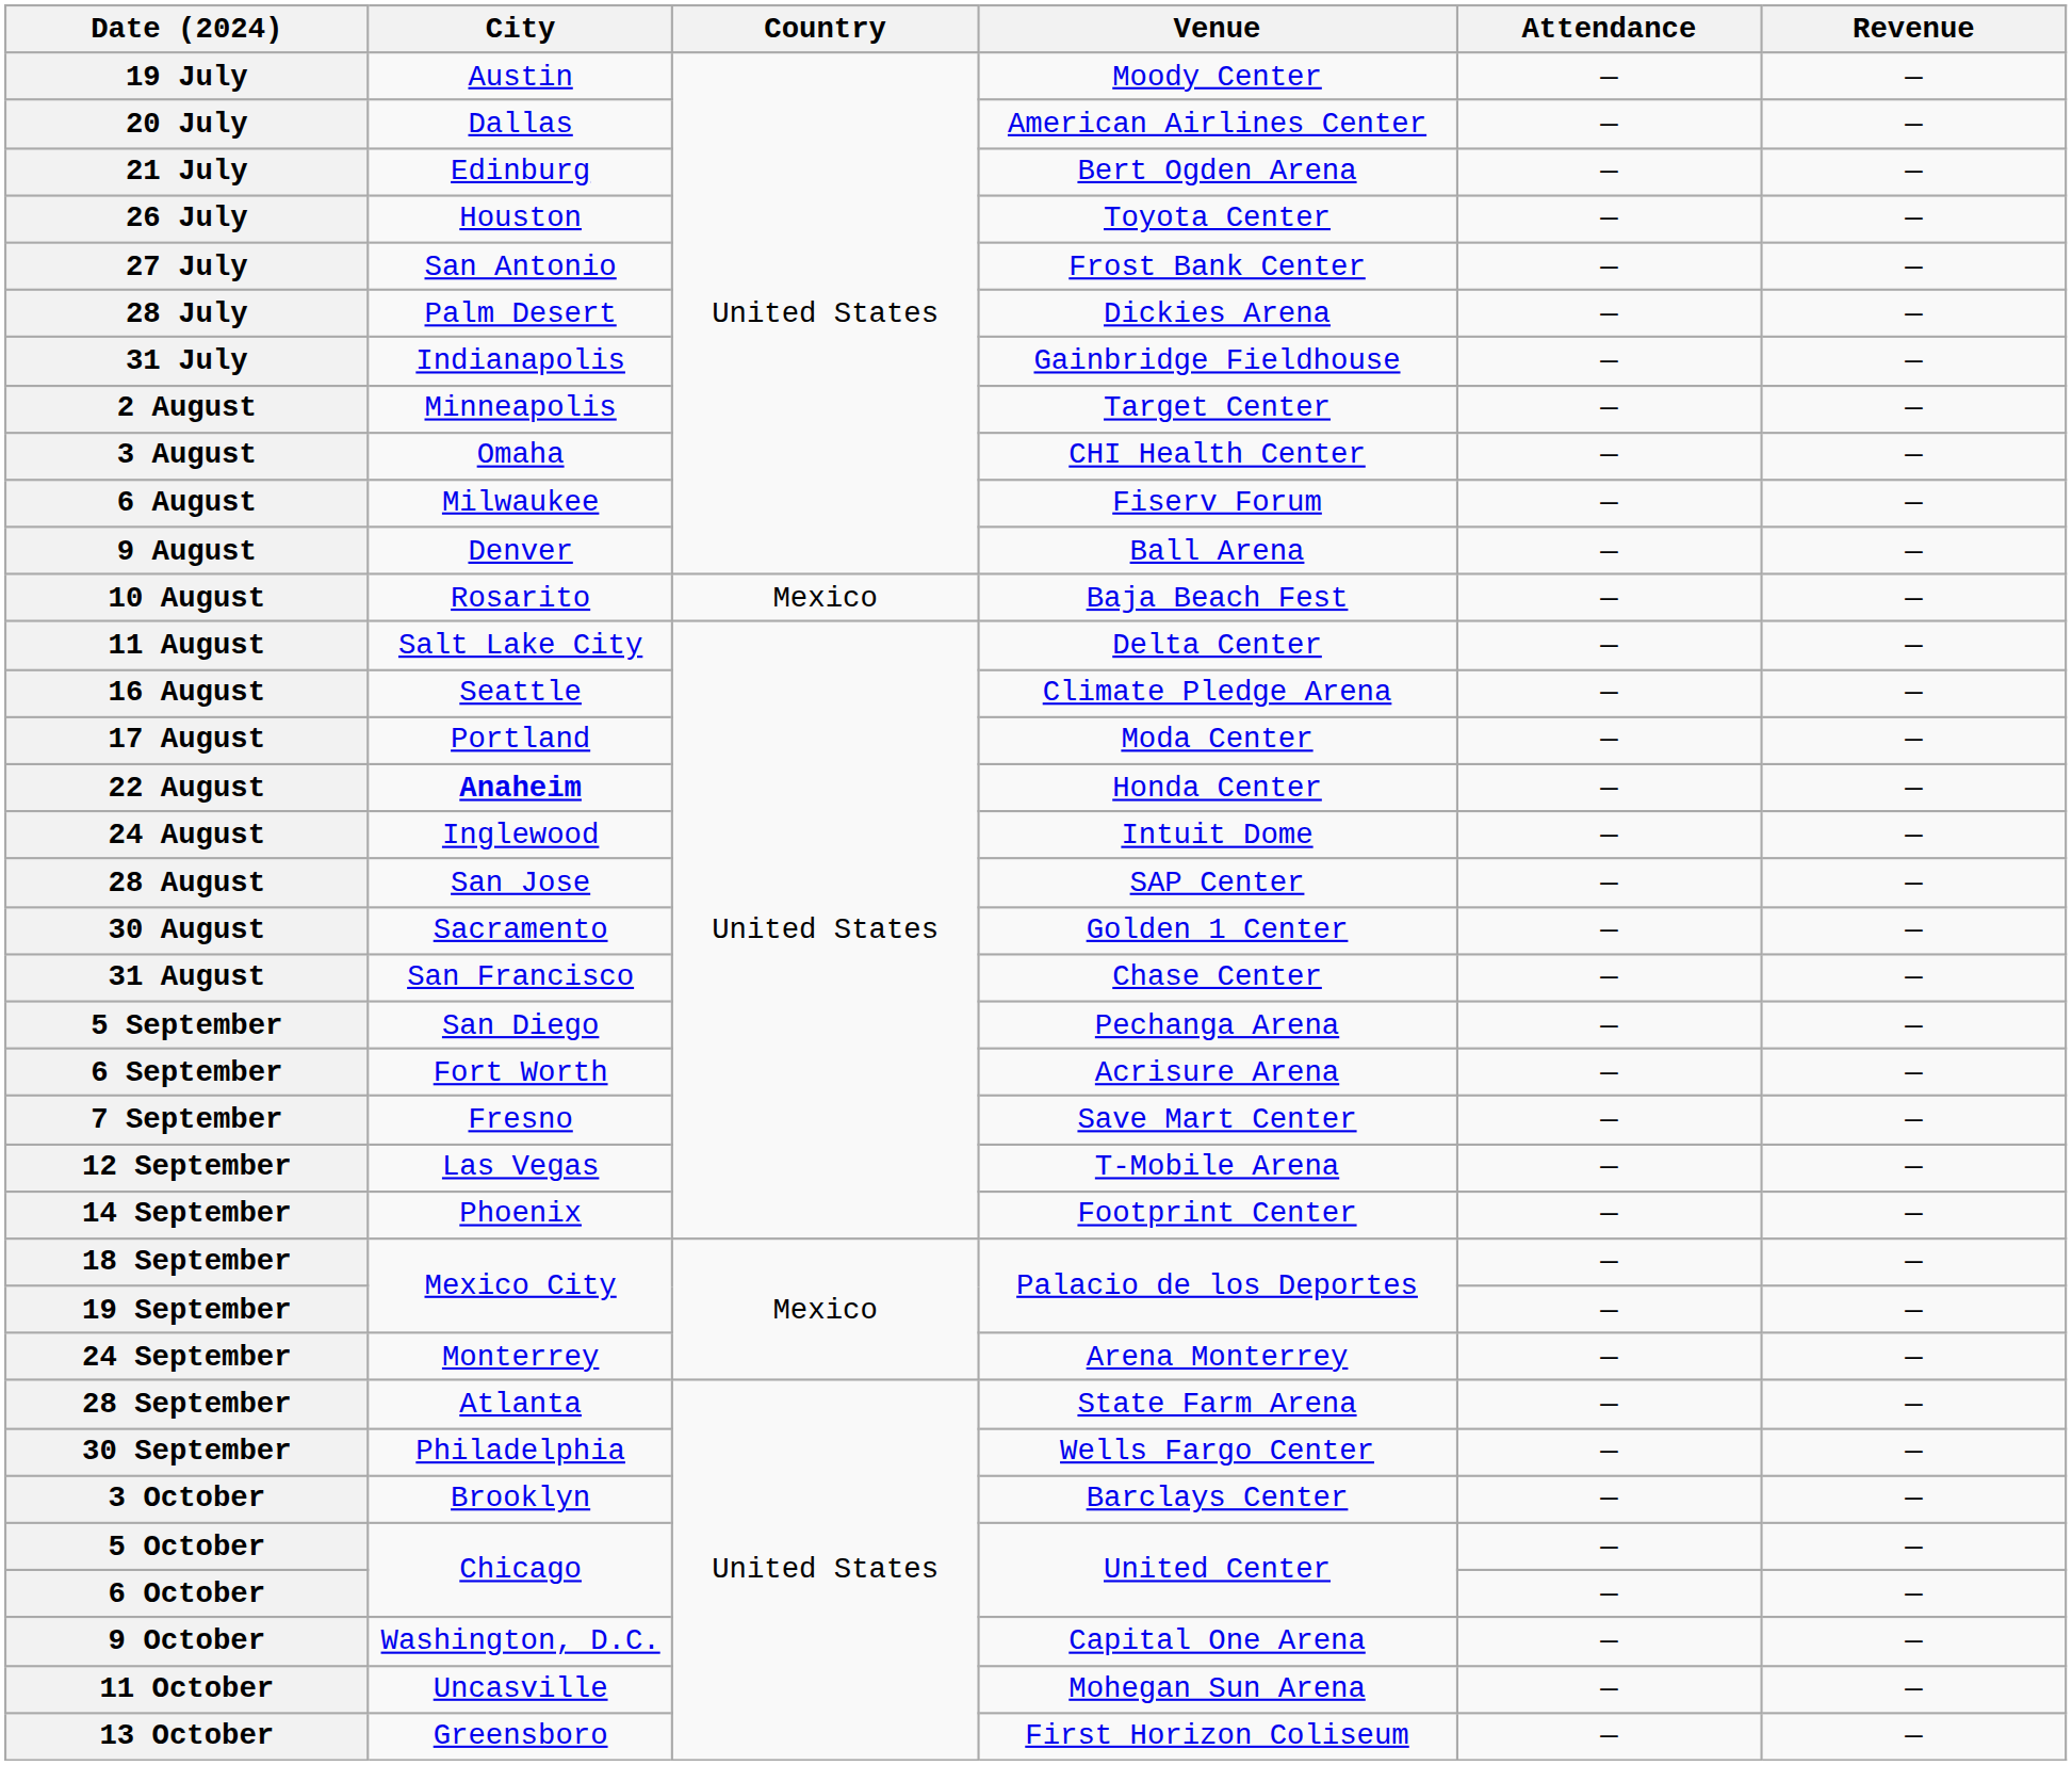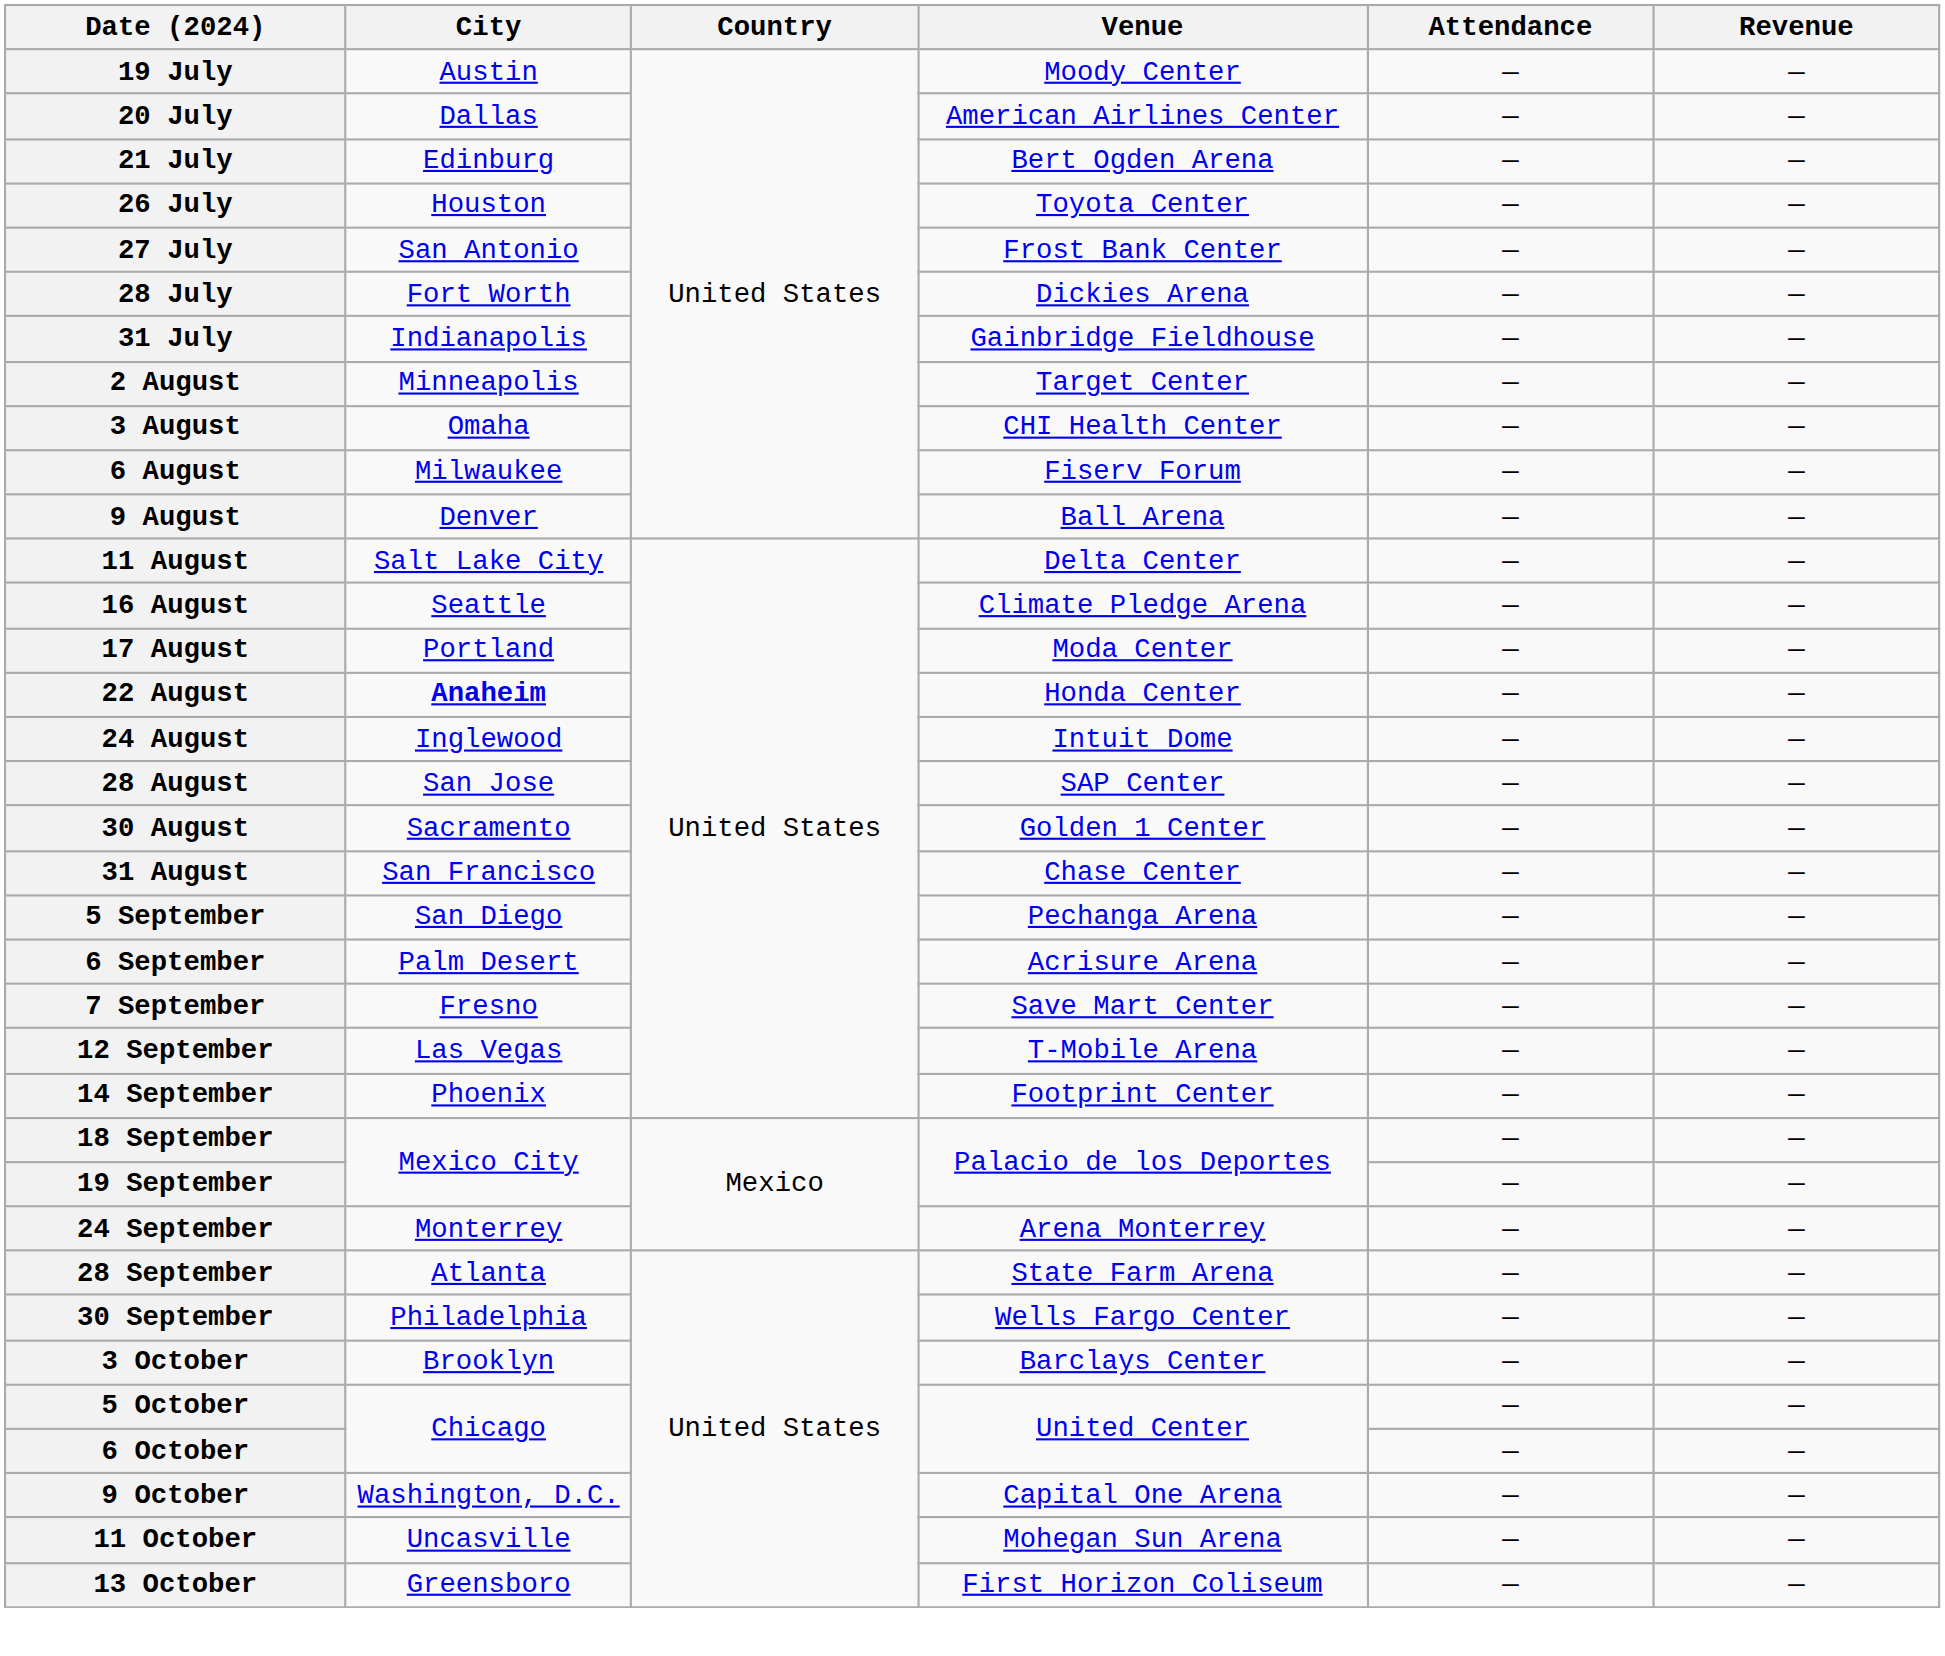 <table class="wikitable plainrowheaders" style="text-align:center;">
 <tr>
 <th scope="col" style="width:12em;">Date (2024)</th>
 <th scope="col" style="width:10em;">City</th>
 <th scope="col" style="width:10em;">Country</th>
 <th scope="col" style="width:16em;">Venue</th>
 <th scope="col" style="width:10em;">Attendance</th>
 <th scope="col" style="width:10em;">Revenue</th>
 </tr>
 <tr>
 <th scope="row" style="text-align:center;">19 July</th>
 <td rowspan="1"><a href='#'>Austin</a></td>
 <td rowspan="11">United States</td>
 <td><a href='#'>Moody Center</a></td>
 <td>—</td>
 <td>—</td>
 </tr>
 <tr>
 <th scope="row" style="text-align:center;">20 July</th>
 <td rowspan="1"><a href='#'>Dallas</a></td>
 <td><a href='#'>American Airlines Center</a></td>
 <td>—</td>
 <td>—</td>
 </tr>
 <tr>
 <th scope="row" style="text-align:center;">21 July</th>
 <td rowspan="1"><a href='#'>Edinburg</a></td>
 <td><a href='#'>Bert Ogden Arena</a></td>
 <td>—</td>
 <td>—</td>
 </tr>
 <tr>
 <th scope="row" style="text-align:center;">26 July</th>
 <td rowspan="1"><a href='#'>Houston</a></td>
 <td><a href='#'>Toyota Center</a></td>
 <td>—</td>
 <td>—</td>
 </tr>
 <tr>
 <th scope="row" style="text-align:center;">27 July</th>
 <td rowspan="1"><a href='#'>San Antonio</a></td>
 <td><a href='#'>Frost Bank Center</a></td>
 <td>—</td>
 <td>—</td>
 </tr>
 <tr>
 <th scope="row" style="text-align:center;">28 July</th>
-<td rowspan="1"><a href='#'>Palm Desert</a></td>
+<td rowspan="1"><a href='#'>Fort Worth</a></td>
 <td><a href='#'>Dickies Arena</a></td>
 <td>—</td>
 <td>—</td>
 </tr>
 <tr>
 <th scope="row" style="text-align:center;">31 July</th>
 <td rowspan="1"><a href='#'>Indianapolis</a></td>
 <td><a href='#'>Gainbridge Fieldhouse</a></td>
 <td>—</td>
 <td>—</td>
 </tr>
 <tr>
 <th scope="row" style="text-align:center;">2 August</th>
 <td rowspan="1"><a href='#'>Minneapolis</a></td>
 <td><a href='#'>Target Center</a></td>
 <td>—</td>
 <td>—</td>
 </tr>
 <tr>
 <th scope="row" style="text-align:center;">3 August</th>
 <td rowspan="1"><a href='#'>Omaha</a></td>
 <td><a href='#'>CHI Health Center</a></td>
 <td>—</td>
 <td>—</td>
 </tr>
 <tr>
 <th scope="row" style="text-align:center;">6 August</th>
 <td rowspan="1"><a href='#'>Milwaukee</a></td>
 <td><a href='#'>Fiserv Forum</a></td>
 <td>—</td>
 <td>—</td>
 </tr>
 <tr>
 <th scope="row" style="text-align:center;">9 August</th>
 <td rowspan="1"><a href='#'>Denver</a></td>
 <td><a href='#'>Ball Arena</a></td>
-<td>—</td>
-<td>—</td>
-</tr>
-<tr>
-<th scope="row" style="text-align:center;">10 August</th>
-<td rowspan="1"><a href='#'>Rosarito</a></td>
-<td rowspan="1">Mexico</td>
-<td rowspan="1"><a href='#'>Baja Beach Fest</a></td>
 <td>—</td>
 <td>—</td>
 </tr>
 <tr>
 <th scope="row" style="text-align:center;">11 August</th>
 <td rowspan="1"><a href='#'>Salt Lake City</a></td>
 <td rowspan="13">United States</td>
 <td rowspan="1"><a href='#'>Delta Center</a></td>
 <td>—</td>
 <td>—</td>
 </tr>
 <tr>
 <th scope="row" style="text-align:center;">16 August</th>
 <td rowspan="1"><a href='#'>Seattle</a></td>
 <td rowspan="1"><a href='#'>Climate Pledge Arena</a></td>
 <td>—</td>
 <td>—</td>
 </tr>
 <tr>
 <th scope="row" style="text-align:center;">17 August</th>
 <td rowspan="1"><a href='#'>Portland</a></td>
 <td rowspan="1"><a href='#'>Moda Center</a></td>
 <td>—</td>
 <td>—</td>
 </tr>
 <tr>
 <th scope="row" style="text-align:center;">22 August</th>
 <td rowspan="1"><strong><a href='#'>Anaheim</a></strong></td>
 <td rowspan="1"><a href='#'>Honda Center</a></td>
 <td>—</td>
 <td>—</td>
 </tr>
 <tr>
 <th scope="row" style="text-align:center;">24 August</th>
 <td rowspan="1"><a href='#'>Inglewood</a></td>
 <td rowspan="1"><a href='#'>Intuit Dome</a></td>
 <td>—</td>
 <td>—</td>
 </tr>
 <tr>
 <th scope="row" style="text-align:center;">28 August</th>
 <td rowspan="1"><a href='#'>San Jose</a></td>
 <td rowspan="1"><a href='#'>SAP Center</a></td>
 <td>—</td>
 <td>—</td>
 </tr>
 <tr>
 <th scope="row" style="text-align:center;">30 August</th>
 <td rowspan="1"><a href='#'>Sacramento</a></td>
 <td rowspan="1"><a href='#'>Golden 1 Center</a></td>
 <td>—</td>
 <td>—</td>
 </tr>
 <tr>
 <th scope="row" style="text-align:center;">31 August</th>
 <td rowspan="1"><a href='#'>San Francisco</a></td>
 <td rowspan="1"><a href='#'>Chase Center</a></td>
 <td>—</td>
 <td>—</td>
 </tr>
 <tr>
 <th scope="row" style="text-align:center;">5 September</th>
 <td rowspan="1"><a href='#'>San Diego</a></td>
 <td rowspan="1"><a href='#'>Pechanga Arena</a></td>
 <td>—</td>
 <td>—</td>
 </tr>
 <tr>
 <th scope="row" style="text-align:center;">6 September</th>
-<td rowspan="1"><a href='#'>Fort Worth</a></td>
+<td rowspan="1"><a href='#'>Palm Desert</a></td>
 <td rowspan="1"><a href='#'>Acrisure Arena</a></td>
 <td>—</td>
 <td>—</td>
 </tr>
 <tr>
 <th scope="row" style="text-align:center;">7 September</th>
 <td rowspan="1"><a href='#'>Fresno</a></td>
 <td rowspan="1"><a href='#'>Save Mart Center</a></td>
 <td>—</td>
 <td>—</td>
 </tr>
 <tr>
 <th scope="row" style="text-align:center;">12 September</th>
 <td rowspan="1"><a href='#'>Las Vegas</a></td>
 <td rowspan="1"><a href='#'>T-Mobile Arena</a></td>
 <td>—</td>
 <td>—</td>
 </tr>
 <tr>
 <th scope="row" style="text-align:center;">14 September</th>
 <td rowspan="1"><a href='#'>Phoenix</a></td>
 <td rowspan="1"><a href='#'>Footprint Center</a></td>
 <td>—</td>
 <td>—</td>
 </tr>
 <tr>
 <th scope="row" style="text-align:center;">18 September</th>
 <td rowspan="2"><a href='#'>Mexico City</a></td>
 <td rowspan="3">Mexico</td>
 <td rowspan="2"><a href='#'>Palacio de los Deportes</a></td>
 <td>—</td>
 <td>—</td>
 </tr>
 <tr>
 <th scope="row" style="text-align:center;">19 September</th>
 <td>—</td>
 <td>—</td>
 </tr>
 <tr>
 <th scope="row" style="text-align:center;">24 September</th>
 <td rowspan="1"><a href='#'>Monterrey</a></td>
 <td rowspan="1"><a href='#'>Arena Monterrey</a></td>
 <td>—</td>
 <td>—</td>
 </tr>
 <tr>
 <th scope="row" style="text-align:center;">28 September</th>
 <td rowspan="1"><a href='#'>Atlanta</a></td>
 <td rowspan="8">United States</td>
 <td rowspan="1"><a href='#'>State Farm Arena</a></td>
 <td>—</td>
 <td>—</td>
 </tr>
 <tr>
 <th scope="row" style="text-align:center;">30 September</th>
 <td rowspan="1"><a href='#'>Philadelphia</a></td>
 <td rowspan="1"><a href='#'>Wells Fargo Center</a></td>
 <td>—</td>
 <td>—</td>
 </tr>
 <tr>
 <th scope="row" style="text-align:center;">3 October</th>
 <td rowspan="1"><a href='#'>Brooklyn</a></td>
 <td rowspan="1"><a href='#'>Barclays Center</a></td>
 <td>—</td>
 <td>—</td>
 </tr>
 <tr>
 <th scope="row" style="text-align:center;">5 October</th>
 <td rowspan="2"><a href='#'>Chicago</a></td>
 <td rowspan="2"><a href='#'>United Center</a></td>
 <td>—</td>
 <td>—</td>
 </tr>
 <tr>
 <th scope="row" style="text-align:center;">6 October</th>
 <td>—</td>
 <td>—</td>
 </tr>
 <tr>
 <th scope="row" style="text-align:center;">9 October</th>
 <td rowspan="1"><a href='#'>Washington, D.C.</a></td>
 <td rowspan="1"><a href='#'>Capital One Arena</a></td>
 <td>—</td>
 <td>—</td>
 </tr>
 <tr>
 <th scope="row" style="text-align:center;">11 October</th>
 <td rowspan="1"><a href='#'>Uncasville</a></td>
 <td rowspan="1"><a href='#'>Mohegan Sun Arena</a></td>
 <td>—</td>
 <td>—</td>
 </tr>
 <tr>
 <th scope="row" style="text-align:center;">13 October</th>
 <td rowspan="1"><a href='#'>Greensboro</a></td>
 <td rowspan="1"><a href='#'>First Horizon Coliseum</a></td>
 <td>—</td>
 <td>—</td>
 </tr>
 </table>
